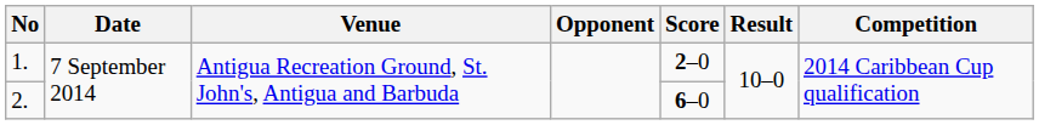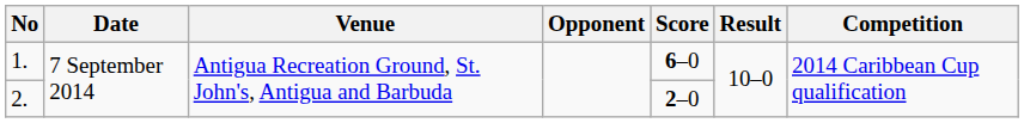 <table class="wikitable" style="font-size:85%;">
 <tr>
 <th>No</th>
 <th>Date</th>
 <th>Venue</th>
 <th>Opponent</th>
 <th>Score</th>
 <th>Result</th>
 <th>Competition</th>
 </tr>
 <tr>
 <td>1.</td>
 <td rowspan="2">7 September 2014</td>
 <td rowspan="2"><a href='#'>Antigua Recreation Ground</a>, <a href='#'>St. John's</a>, <a href='#'>Antigua and Barbuda</a></td>
 <td rowspan="2"></td>
-<td align=center><strong>2</strong>–0</td>
+<td align=center><strong>6</strong>–0</td>
 <td rowspan="2" style="text-align:center">10–0</td>
 <td rowspan="2"><a href='#'>2014 Caribbean Cup qualification</a></td>
 </tr>
 <tr>
 <td>2.</td>
-<td align=center><strong>6</strong>–0</td>
+<td align=center><strong>2</strong>–0</td>
 </tr>
 </table>
